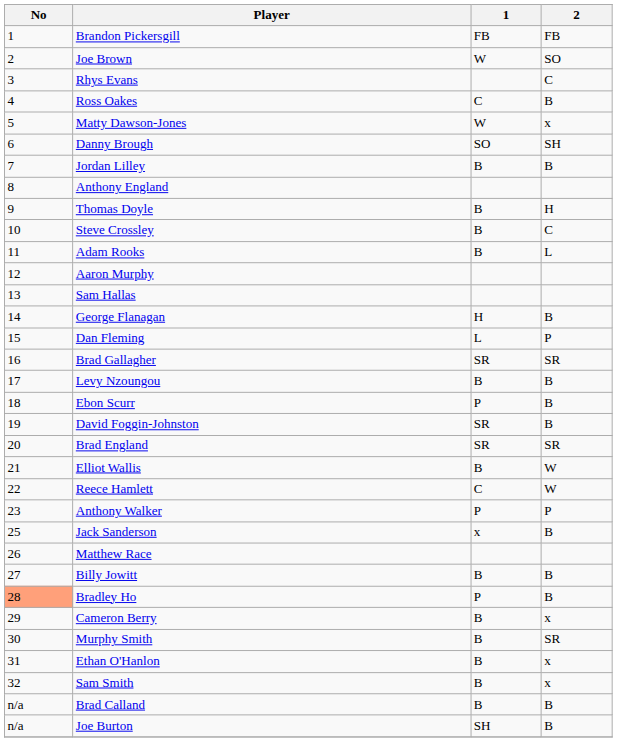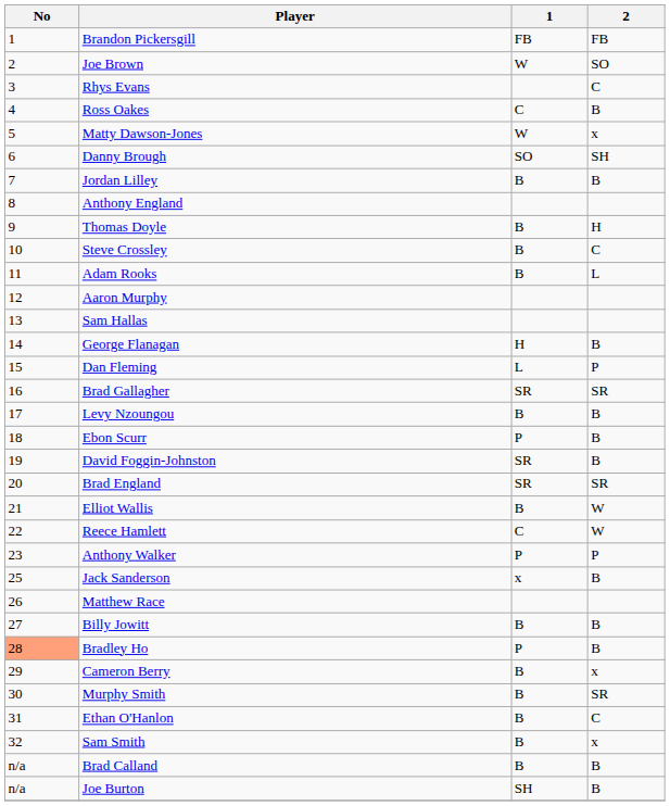 <table class="wikitable"  style="font-size:85%; width:40%;">
 <tr>
 <th>No</th>
 <th>Player</th>
 <th>1</th>
 <th>2</th>
 </tr>
 <tr>
 <td>1</td>
 <td><a href='#'>Brandon Pickersgill</a></td>
 <td>FB</td>
 <td>FB</td>
 </tr>
 <tr>
 <td>2</td>
 <td><a href='#'>Joe Brown</a></td>
 <td>W</td>
 <td>SO</td>
 </tr>
 <tr>
 <td>3</td>
 <td><a href='#'>Rhys Evans</a></td>
 <td></td>
 <td>C</td>
 </tr>
 <tr>
 <td>4</td>
 <td><a href='#'>Ross Oakes</a></td>
 <td>C</td>
 <td>B</td>
 </tr>
 <tr>
 <td>5</td>
 <td><a href='#'>Matty Dawson-Jones</a></td>
 <td>W</td>
 <td>x</td>
 </tr>
 <tr>
 <td>6</td>
 <td><a href='#'>Danny Brough</a></td>
 <td>SO</td>
 <td>SH</td>
 </tr>
 <tr>
 <td>7</td>
 <td><a href='#'>Jordan Lilley</a></td>
 <td>B</td>
 <td>B</td>
 </tr>
 <tr>
 <td>8</td>
 <td><a href='#'>Anthony England</a></td>
 <td></td>
 <td></td>
 </tr>
 <tr>
 <td>9</td>
 <td><a href='#'>Thomas Doyle</a></td>
 <td>B</td>
 <td>H</td>
 </tr>
 <tr>
 <td>10</td>
 <td><a href='#'>Steve Crossley</a></td>
 <td>B</td>
 <td>C</td>
 </tr>
 <tr>
 <td>11</td>
 <td><a href='#'>Adam Rooks</a></td>
 <td>B</td>
 <td>L</td>
 </tr>
 <tr>
 <td>12</td>
 <td><a href='#'>Aaron Murphy</a></td>
 <td></td>
 <td></td>
 </tr>
 <tr>
 <td>13</td>
 <td><a href='#'>Sam Hallas</a></td>
 <td></td>
 <td></td>
 </tr>
 <tr>
 <td>14</td>
 <td><a href='#'>George Flanagan</a></td>
 <td>H</td>
 <td>B</td>
 </tr>
 <tr>
 <td>15</td>
 <td><a href='#'>Dan Fleming</a></td>
 <td>L</td>
 <td>P</td>
 </tr>
 <tr>
 <td>16</td>
 <td><a href='#'>Brad Gallagher</a></td>
 <td>SR</td>
 <td>SR</td>
 </tr>
 <tr>
 <td>17</td>
 <td><a href='#'>Levy Nzoungou</a></td>
 <td>B</td>
 <td>B</td>
 </tr>
 <tr>
 <td>18</td>
 <td><a href='#'>Ebon Scurr</a></td>
 <td>P</td>
 <td>B</td>
 </tr>
 <tr>
 <td>19</td>
 <td><a href='#'>David Foggin-Johnston</a></td>
 <td>SR</td>
 <td>B</td>
 </tr>
 <tr>
 <td>20</td>
 <td><a href='#'>Brad England</a></td>
 <td>SR</td>
 <td>SR</td>
 </tr>
 <tr>
 <td>21</td>
 <td><a href='#'>Elliot Wallis</a></td>
 <td>B</td>
 <td>W</td>
 </tr>
 <tr>
 <td>22</td>
 <td><a href='#'>Reece Hamlett</a></td>
 <td>C</td>
 <td>W</td>
 </tr>
 <tr>
 <td>23</td>
 <td><a href='#'>Anthony Walker</a></td>
 <td>P</td>
 <td>P</td>
 </tr>
 <tr>
 <td>25</td>
 <td><a href='#'>Jack Sanderson</a></td>
 <td>x</td>
 <td>B</td>
 </tr>
 <tr>
 <td>26</td>
 <td><a href='#'>Matthew Race</a></td>
 <td></td>
 <td></td>
 </tr>
 <tr>
 <td>27</td>
 <td><a href='#'>Billy Jowitt</a></td>
 <td>B</td>
 <td>B</td>
 </tr>
 <tr>
 <td style="background: lightsalmon;">28</td>
 <td><a href='#'>Bradley Ho</a></td>
 <td>P</td>
 <td>B</td>
 </tr>
 <tr>
 <td>29</td>
 <td><a href='#'>Cameron Berry</a></td>
 <td>B</td>
 <td>x</td>
 </tr>
 <tr>
 <td>30</td>
 <td><a href='#'>Murphy Smith</a></td>
 <td>B</td>
 <td>SR</td>
 </tr>
 <tr>
 <td>31</td>
 <td><a href='#'>Ethan O'Hanlon</a></td>
 <td>B</td>
-<td>x</td>
+<td>C</td>
 </tr>
 <tr>
 <td>32</td>
 <td><a href='#'>Sam Smith</a></td>
 <td>B</td>
 <td>x</td>
 </tr>
 <tr>
 <td>n/a</td>
 <td><a href='#'>Brad Calland</a></td>
 <td>B</td>
 <td>B</td>
 </tr>
 <tr>
 <td>n/a</td>
 <td><a href='#'>Joe Burton</a></td>
 <td>SH</td>
 <td>B</td>
 </tr>
 <tr>
 </tr>
 </table>
